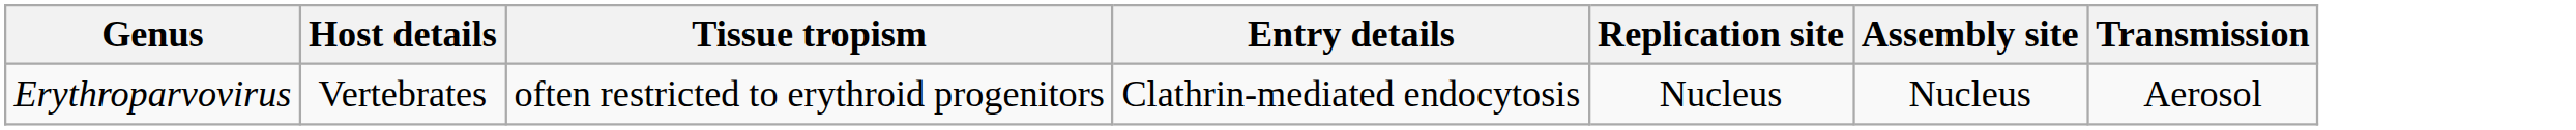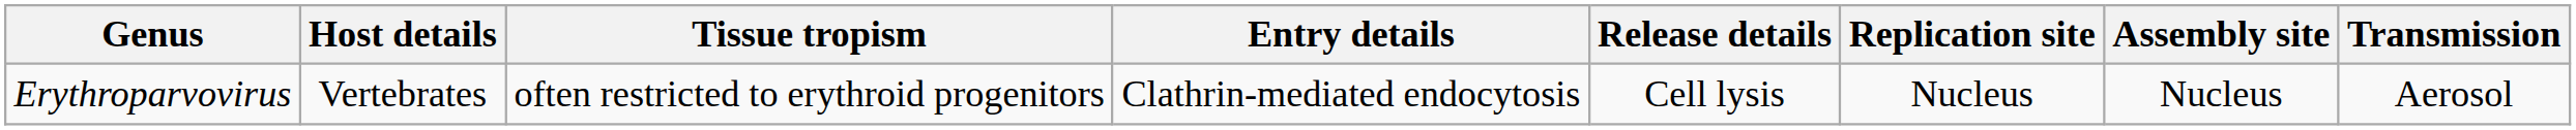 <table class="wikitable sortable" style="text-align:center">
 <tr>
 <th>Genus</th>
 <th>Host details</th>
 <th>Tissue tropism</th>
 <th>Entry details</th>
+<th>Release details</th>
 <th>Replication site</th>
 <th>Assembly site</th>
 <th>Transmission</th>
 </tr>
 <tr>
 <td><em>Erythroparvovirus</em></td>
 <td>Vertebrates</td>
 <td>often restricted to erythroid progenitors</td>
 <td>Clathrin-mediated endocytosis</td>
+<td>Cell lysis</td>
 <td>Nucleus</td>
 <td>Nucleus</td>
 <td>Aerosol</td>
 </tr>
 </table>
